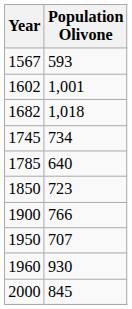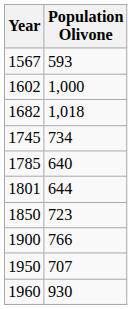 <table class="wikitable">
 <tr>
 <th>Year</th>
 <th>Population<br>Olivone</th>
 </tr>
 <tr>
 <td>1567</td>
 <td>593</td>
 </tr>
 <tr>
 <td>1602</td>
-<td>1,001</td>
+<td>1,000</td>
 </tr>
 <tr>
 <td>1682</td>
 <td>1,018</td>
 </tr>
 <tr>
 <td>1745</td>
 <td>734</td>
 </tr>
 <tr>
 <td>1785</td>
 <td>640</td>
+</tr>
+<tr>
+<td>1801</td>
+<td>644</td>
 </tr>
 <tr>
 <td>1850</td>
 <td>723</td>
 </tr>
 <tr>
 <td>1900</td>
 <td>766</td>
 </tr>
 <tr>
 <td>1950</td>
 <td>707</td>
 </tr>
 <tr>
 <td>1960</td>
 <td>930</td>
 </tr>
 <tr>
-<td>2000</td>
-<td>845</td>
-</tr>
-<tr>
 </tr>
 </table>
